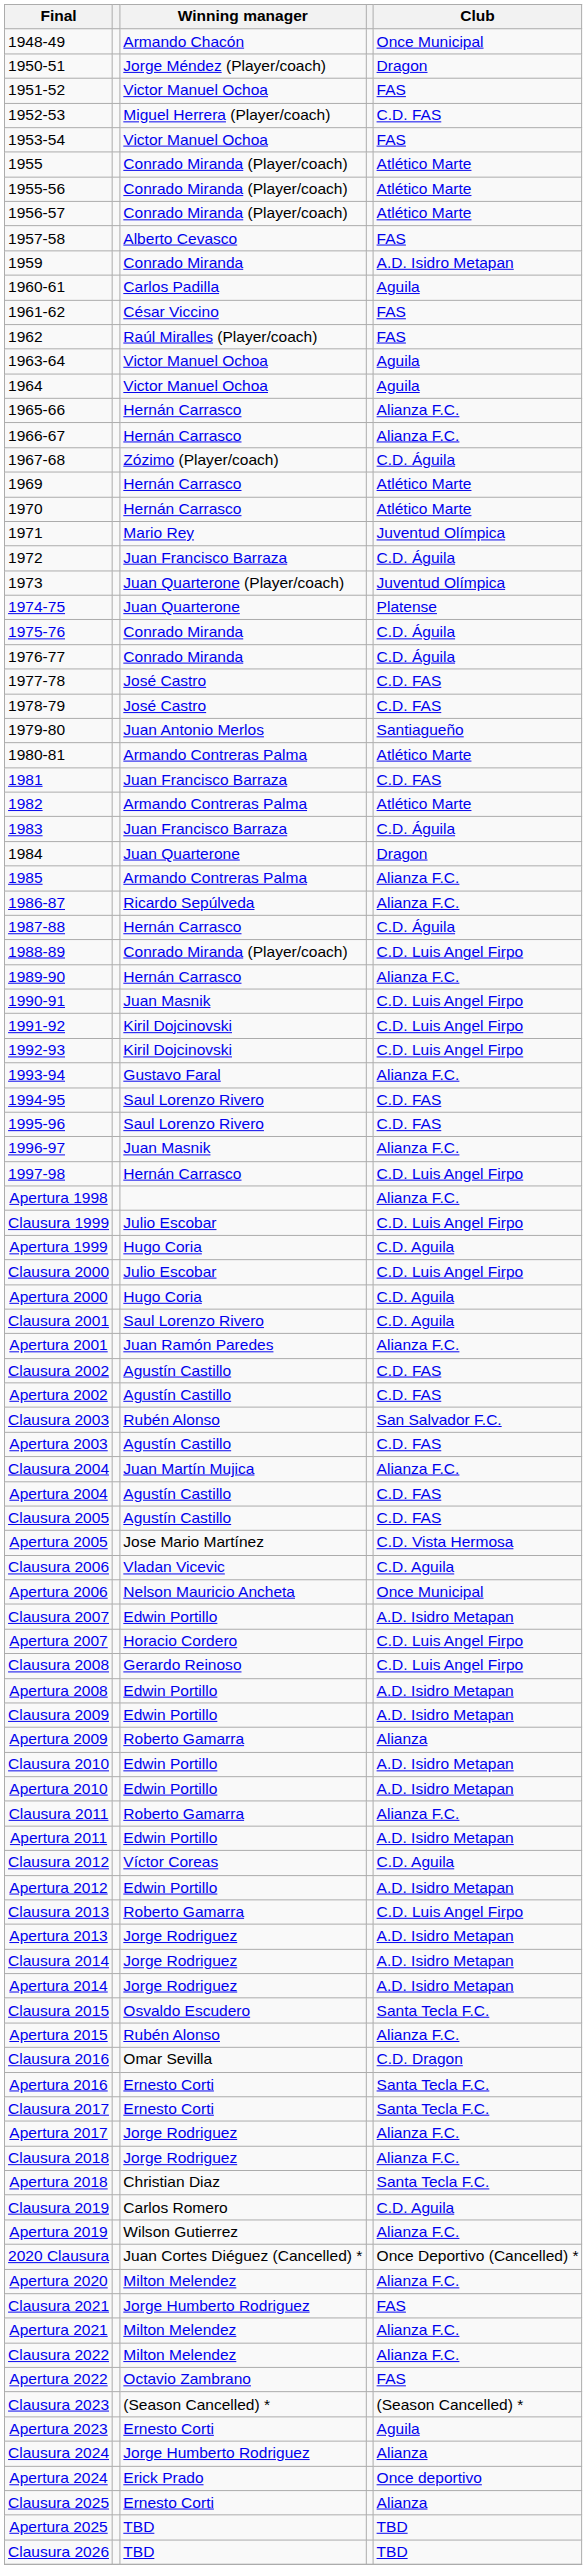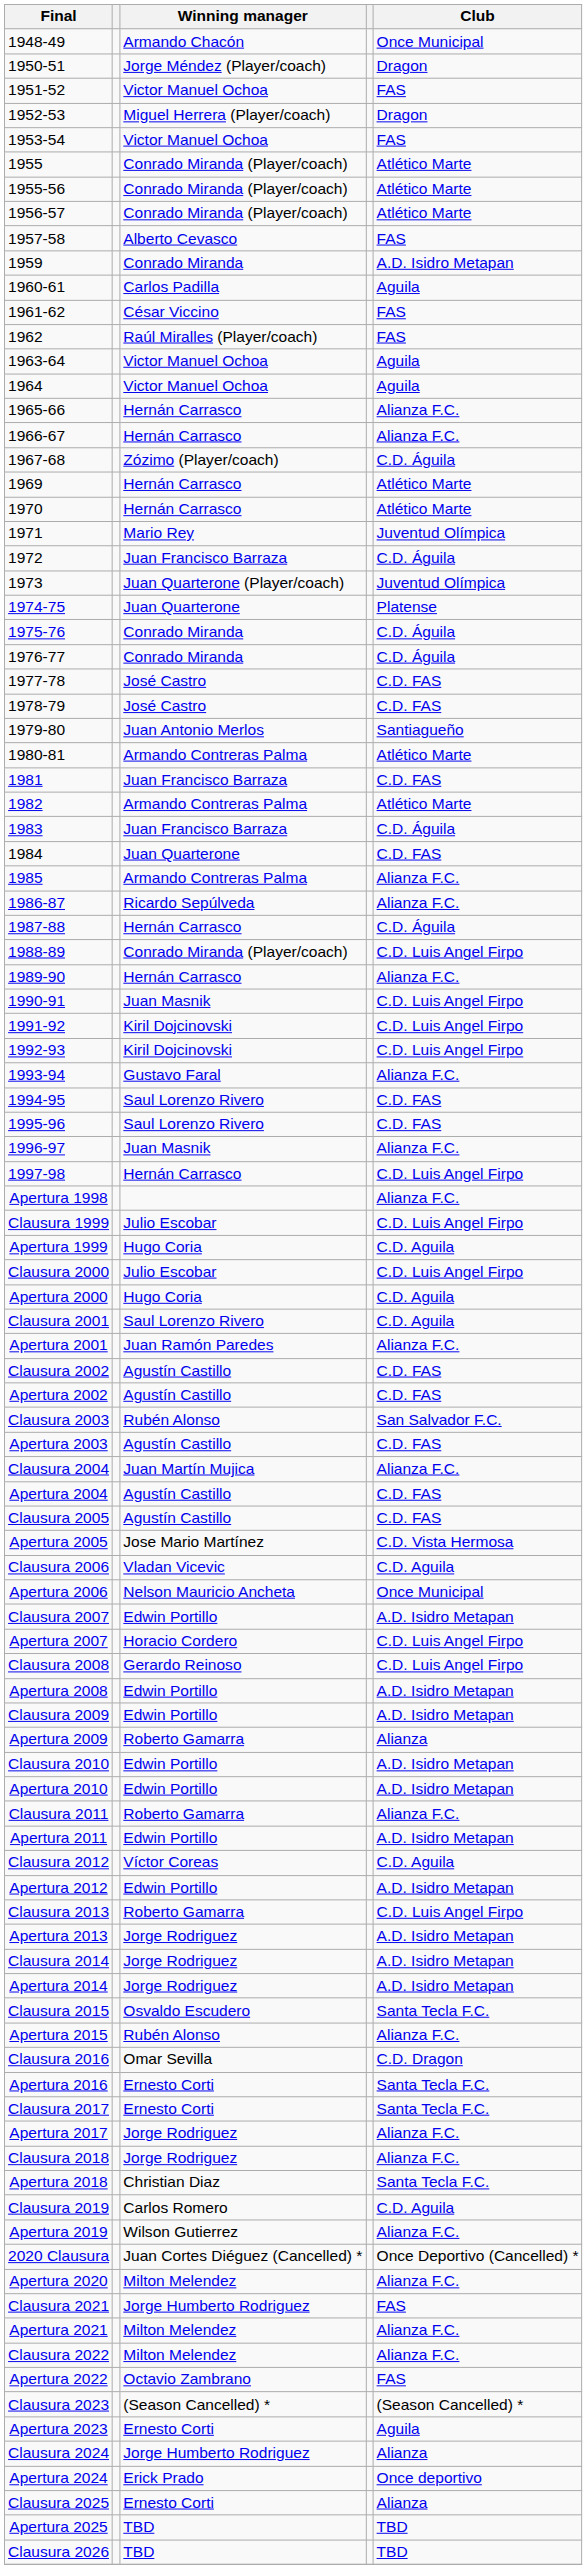 <table class="sortable wikitable">
 <tr>
 <th>Final</th>
 <th></th>
 <th>Winning manager</th>
 <th></th>
 <th>Club</th>
 </tr>
 <tr>
 <td>1948-49</td>
 <td></td>
 <td><a href='#'>Armando Chacón</a></td>
 <td></td>
 <td><a href='#'>Once Municipal</a></td>
 </tr>
 <tr>
 <td>1950-51</td>
 <td></td>
 <td><a href='#'>Jorge Méndez</a> (Player/coach)</td>
 <td></td>
 <td><a href='#'>Dragon</a></td>
 </tr>
 <tr>
 <td>1951-52</td>
 <td></td>
 <td><a href='#'>Victor Manuel Ochoa</a></td>
 <td></td>
 <td><a href='#'>FAS</a></td>
 </tr>
 <tr>
 <td>1952-53</td>
 <td></td>
 <td><a href='#'>Miguel Herrera</a>  (Player/coach)</td>
 <td></td>
-<td><a href='#'>C.D. FAS</a></td>
+<td><a href='#'>Dragon</a></td>
 </tr>
 <tr>
 <td>1953-54</td>
 <td></td>
 <td><a href='#'>Victor Manuel Ochoa</a></td>
 <td></td>
 <td><a href='#'>FAS</a></td>
 </tr>
 <tr>
 <td>1955</td>
 <td></td>
 <td><a href='#'>Conrado Miranda</a>  (Player/coach)</td>
 <td></td>
 <td><a href='#'>Atlético Marte</a></td>
 </tr>
 <tr>
 <td>1955-56</td>
 <td></td>
 <td><a href='#'>Conrado Miranda</a>  (Player/coach)</td>
 <td></td>
 <td><a href='#'>Atlético Marte</a></td>
 </tr>
 <tr>
 <td>1956-57</td>
 <td></td>
 <td><a href='#'>Conrado Miranda</a>  (Player/coach)</td>
 <td></td>
 <td><a href='#'>Atlético Marte</a></td>
 </tr>
 <tr>
 <td>1957-58</td>
 <td></td>
 <td><a href='#'>Alberto Cevasco</a></td>
 <td></td>
 <td><a href='#'>FAS</a></td>
 </tr>
 <tr>
 <td>1959</td>
 <td></td>
 <td><a href='#'>Conrado Miranda</a></td>
 <td></td>
 <td><a href='#'>A.D. Isidro Metapan</a></td>
 </tr>
 <tr>
 <td>1960-61</td>
 <td></td>
 <td><a href='#'>Carlos Padilla</a></td>
 <td></td>
 <td><a href='#'>Aguila</a></td>
 </tr>
 <tr>
 <td>1961-62</td>
 <td></td>
 <td><a href='#'>César Viccino</a></td>
 <td></td>
 <td><a href='#'>FAS</a></td>
 </tr>
 <tr>
 <td>1962</td>
 <td></td>
 <td><a href='#'>Raúl Miralles</a>  (Player/coach)</td>
 <td></td>
 <td><a href='#'>FAS</a></td>
 </tr>
 <tr>
 <td>1963-64</td>
 <td></td>
 <td><a href='#'>Victor Manuel Ochoa</a></td>
 <td></td>
 <td><a href='#'>Aguila</a></td>
 </tr>
 <tr>
 <td>1964</td>
 <td></td>
 <td><a href='#'>Victor Manuel Ochoa</a></td>
 <td></td>
 <td><a href='#'>Aguila</a></td>
 </tr>
 <tr>
 <td>1965-66</td>
 <td></td>
 <td><a href='#'>Hernán Carrasco</a></td>
 <td></td>
 <td><a href='#'>Alianza F.C.</a></td>
 </tr>
 <tr>
 <td>1966-67</td>
 <td></td>
 <td><a href='#'>Hernán Carrasco</a></td>
 <td></td>
 <td><a href='#'>Alianza F.C.</a></td>
 </tr>
 <tr>
 <td>1967-68</td>
 <td></td>
 <td><a href='#'>Zózimo</a>  (Player/coach)</td>
 <td></td>
 <td><a href='#'>C.D. Águila</a></td>
 </tr>
 <tr>
 <td>1969</td>
 <td></td>
 <td><a href='#'>Hernán Carrasco</a></td>
 <td></td>
 <td><a href='#'>Atlético Marte</a></td>
 </tr>
 <tr>
 <td>1970</td>
 <td></td>
 <td><a href='#'>Hernán Carrasco</a></td>
 <td></td>
 <td><a href='#'>Atlético Marte</a></td>
 </tr>
 <tr>
 <td>1971</td>
 <td></td>
 <td><a href='#'>Mario Rey</a></td>
 <td></td>
 <td><a href='#'>Juventud Olímpica</a></td>
 </tr>
 <tr>
 <td>1972</td>
 <td></td>
 <td><a href='#'>Juan Francisco Barraza</a></td>
 <td></td>
 <td><a href='#'>C.D. Águila</a></td>
 </tr>
 <tr>
 <td>1973</td>
 <td></td>
 <td><a href='#'>Juan Quarterone</a>  (Player/coach)</td>
 <td></td>
 <td><a href='#'>Juventud Olímpica</a></td>
 </tr>
 <tr>
 <td><a href='#'>1974-75</a></td>
 <td></td>
 <td><a href='#'>Juan Quarterone</a></td>
 <td></td>
 <td><a href='#'>Platense</a></td>
 </tr>
 <tr>
 <td><a href='#'>1975-76</a></td>
 <td></td>
 <td><a href='#'>Conrado Miranda</a></td>
 <td></td>
 <td><a href='#'>C.D. Águila</a></td>
 </tr>
 <tr>
 <td>1976-77</td>
 <td></td>
 <td><a href='#'>Conrado Miranda</a></td>
 <td></td>
 <td><a href='#'>C.D. Águila</a></td>
 </tr>
 <tr>
 <td>1977-78</td>
 <td></td>
 <td><a href='#'>José Castro</a></td>
 <td></td>
 <td><a href='#'>C.D. FAS</a></td>
 </tr>
 <tr>
 <td>1978-79</td>
 <td></td>
 <td><a href='#'>José Castro</a></td>
 <td></td>
 <td><a href='#'>C.D. FAS</a></td>
 </tr>
 <tr>
 <td>1979-80</td>
 <td></td>
 <td><a href='#'>Juan Antonio Merlos</a></td>
 <td></td>
 <td><a href='#'>Santiagueño</a></td>
 </tr>
 <tr>
 <td>1980-81</td>
 <td></td>
 <td><a href='#'>Armando Contreras Palma</a></td>
 <td></td>
 <td><a href='#'>Atlético Marte</a></td>
 </tr>
 <tr>
 <td><a href='#'>1981</a></td>
 <td></td>
 <td><a href='#'>Juan Francisco Barraza</a></td>
 <td></td>
 <td><a href='#'>C.D. FAS</a></td>
 </tr>
 <tr>
 <td><a href='#'>1982</a></td>
 <td></td>
 <td><a href='#'>Armando Contreras Palma</a></td>
 <td></td>
 <td><a href='#'>Atlético Marte</a></td>
 </tr>
 <tr>
 <td><a href='#'>1983</a></td>
 <td></td>
 <td><a href='#'>Juan Francisco Barraza</a></td>
 <td></td>
 <td><a href='#'>C.D. Águila</a></td>
 </tr>
 <tr>
 <td>1984</td>
 <td></td>
 <td><a href='#'>Juan Quarterone</a></td>
 <td></td>
-<td><a href='#'>Dragon</a></td>
+<td><a href='#'>C.D. FAS</a></td>
 </tr>
 <tr>
 <td><a href='#'>1985</a></td>
 <td></td>
 <td><a href='#'>Armando Contreras Palma</a></td>
 <td></td>
 <td><a href='#'>Alianza F.C.</a></td>
 </tr>
 <tr>
 <td><a href='#'>1986-87</a></td>
 <td></td>
 <td><a href='#'>Ricardo Sepúlveda</a></td>
 <td></td>
 <td><a href='#'>Alianza F.C.</a></td>
 </tr>
 <tr>
 <td><a href='#'>1987-88</a></td>
 <td></td>
 <td><a href='#'>Hernán Carrasco</a></td>
 <td></td>
 <td><a href='#'>C.D. Águila</a></td>
 </tr>
 <tr>
 <td><a href='#'>1988-89</a></td>
 <td></td>
 <td><a href='#'>Conrado Miranda</a>  (Player/coach)</td>
 <td></td>
 <td><a href='#'>C.D. Luis Angel Firpo</a></td>
 </tr>
 <tr>
 <td><a href='#'>1989-90</a></td>
 <td></td>
 <td><a href='#'>Hernán Carrasco</a></td>
 <td></td>
 <td><a href='#'>Alianza F.C.</a></td>
 </tr>
 <tr>
 <td><a href='#'>1990-91</a></td>
 <td></td>
 <td><a href='#'>Juan Masnik</a></td>
 <td></td>
 <td><a href='#'>C.D. Luis Angel Firpo</a></td>
 </tr>
 <tr>
 <td><a href='#'>1991-92</a></td>
 <td></td>
 <td><a href='#'>Kiril Dojcinovski</a></td>
 <td></td>
 <td><a href='#'>C.D. Luis Angel Firpo</a></td>
 </tr>
 <tr>
 <td><a href='#'>1992-93</a></td>
 <td></td>
 <td><a href='#'>Kiril Dojcinovski</a></td>
 <td></td>
 <td><a href='#'>C.D. Luis Angel Firpo</a></td>
 </tr>
 <tr>
 <td><a href='#'>1993-94</a></td>
 <td></td>
 <td><a href='#'>Gustavo Faral</a></td>
 <td></td>
 <td><a href='#'>Alianza F.C.</a></td>
 </tr>
 <tr>
 <td><a href='#'>1994-95</a></td>
 <td></td>
 <td><a href='#'>Saul Lorenzo Rivero</a></td>
 <td></td>
 <td><a href='#'>C.D. FAS</a></td>
 </tr>
 <tr>
 <td><a href='#'>1995-96</a></td>
 <td></td>
 <td><a href='#'>Saul Lorenzo Rivero</a></td>
 <td></td>
 <td><a href='#'>C.D. FAS</a></td>
 </tr>
 <tr>
 <td><a href='#'>1996-97</a></td>
 <td></td>
 <td><a href='#'>Juan Masnik</a></td>
 <td></td>
 <td><a href='#'>Alianza F.C.</a></td>
 </tr>
 <tr>
 <td><a href='#'>1997-98</a></td>
 <td></td>
 <td><a href='#'>Hernán Carrasco</a></td>
 <td></td>
 <td><a href='#'>C.D. Luis Angel Firpo</a></td>
 </tr>
 <tr>
 <td align=center><a href='#'>Apertura 1998</a></td>
 <td></td>
 <td></td>
 <td></td>
 <td><a href='#'>Alianza F.C.</a></td>
 </tr>
 <tr>
 <td align=center><a href='#'>Clausura 1999</a></td>
 <td></td>
 <td><a href='#'>Julio Escobar</a></td>
 <td></td>
 <td><a href='#'>C.D. Luis Angel Firpo</a></td>
 </tr>
 <tr>
 <td align=center><a href='#'>Apertura 1999</a></td>
 <td></td>
 <td><a href='#'>Hugo Coria</a></td>
 <td></td>
 <td><a href='#'>C.D. Aguila</a></td>
 </tr>
 <tr>
 <td align=center><a href='#'>Clausura 2000</a></td>
 <td></td>
 <td><a href='#'>Julio Escobar</a></td>
 <td></td>
 <td><a href='#'>C.D. Luis Angel Firpo</a></td>
 </tr>
 <tr>
 <td align=center><a href='#'>Apertura 2000</a></td>
 <td></td>
 <td><a href='#'>Hugo Coria</a></td>
 <td></td>
 <td><a href='#'>C.D. Aguila</a></td>
 </tr>
 <tr>
 <td align=center><a href='#'>Clausura 2001</a></td>
 <td></td>
 <td><a href='#'>Saul Lorenzo Rivero</a></td>
 <td></td>
 <td><a href='#'>C.D. Aguila</a></td>
 </tr>
 <tr>
 <td align=center><a href='#'>Apertura 2001</a></td>
 <td></td>
 <td><a href='#'>Juan Ramón Paredes</a></td>
 <td></td>
 <td><a href='#'>Alianza F.C.</a></td>
 </tr>
 <tr>
 <td align=center><a href='#'>Clausura 2002</a></td>
 <td></td>
 <td><a href='#'>Agustín Castillo</a></td>
 <td></td>
 <td><a href='#'>C.D. FAS</a></td>
 </tr>
 <tr>
 <td align=center><a href='#'>Apertura 2002</a></td>
 <td></td>
 <td><a href='#'>Agustín Castillo</a></td>
 <td></td>
 <td><a href='#'>C.D. FAS</a></td>
 </tr>
 <tr>
 <td align=center><a href='#'>Clausura 2003</a></td>
 <td></td>
 <td><a href='#'>Rubén Alonso</a></td>
 <td></td>
 <td><a href='#'>San Salvador F.C.</a></td>
 </tr>
 <tr>
 <td align=center><a href='#'>Apertura 2003</a></td>
 <td></td>
 <td><a href='#'>Agustín Castillo</a></td>
 <td></td>
 <td><a href='#'>C.D. FAS</a></td>
 </tr>
 <tr>
 <td align=center><a href='#'>Clausura 2004</a></td>
 <td></td>
 <td><a href='#'>Juan Martín Mujica</a></td>
 <td></td>
 <td><a href='#'>Alianza F.C.</a></td>
 </tr>
 <tr>
 <td align=center><a href='#'>Apertura 2004</a></td>
 <td></td>
 <td><a href='#'>Agustín Castillo</a></td>
 <td></td>
 <td><a href='#'>C.D. FAS</a></td>
 </tr>
 <tr>
 <td align=center><a href='#'>Clausura 2005</a></td>
 <td></td>
 <td><a href='#'>Agustín Castillo</a></td>
 <td></td>
 <td><a href='#'>C.D. FAS</a></td>
 </tr>
 <tr>
 <td align=center><a href='#'>Apertura 2005</a></td>
 <td></td>
 <td>Jose Mario Martínez</td>
 <td></td>
 <td><a href='#'>C.D. Vista Hermosa</a></td>
 </tr>
 <tr>
 <td align=center><a href='#'>Clausura 2006</a></td>
 <td></td>
 <td><a href='#'>Vladan Vicevic</a></td>
 <td></td>
 <td><a href='#'>C.D. Aguila</a></td>
 </tr>
 <tr>
 <td align=center><a href='#'>Apertura 2006</a></td>
 <td></td>
 <td><a href='#'>Nelson Mauricio Ancheta</a></td>
 <td></td>
 <td><a href='#'>Once Municipal</a></td>
 </tr>
 <tr>
 <td align=center><a href='#'>Clausura 2007</a></td>
 <td></td>
 <td><a href='#'>Edwin Portillo</a></td>
 <td></td>
 <td><a href='#'>A.D. Isidro Metapan</a></td>
 </tr>
 <tr>
 <td align=center><a href='#'>Apertura 2007</a></td>
 <td></td>
 <td><a href='#'>Horacio Cordero</a></td>
 <td></td>
 <td><a href='#'>C.D. Luis Angel Firpo</a></td>
 </tr>
 <tr>
 <td align=center><a href='#'>Clausura 2008</a></td>
 <td></td>
 <td><a href='#'>Gerardo Reinoso</a></td>
 <td></td>
 <td><a href='#'>C.D. Luis Angel Firpo</a></td>
 </tr>
 <tr>
 <td align=center><a href='#'>Apertura 2008</a></td>
 <td></td>
 <td><a href='#'>Edwin Portillo</a></td>
 <td></td>
 <td><a href='#'>A.D. Isidro Metapan</a></td>
 </tr>
 <tr>
 <td align=center><a href='#'>Clausura 2009</a></td>
 <td></td>
 <td><a href='#'>Edwin Portillo</a></td>
 <td></td>
 <td><a href='#'>A.D. Isidro Metapan</a></td>
 </tr>
 <tr>
 <td align=center><a href='#'>Apertura 2009</a></td>
 <td></td>
 <td><a href='#'>Roberto Gamarra</a></td>
 <td></td>
 <td><a href='#'>Alianza</a></td>
 </tr>
 <tr>
 <td align=center><a href='#'>Clausura 2010</a></td>
 <td></td>
 <td><a href='#'>Edwin Portillo</a></td>
 <td></td>
 <td><a href='#'>A.D. Isidro Metapan</a></td>
 </tr>
 <tr>
 <td align=center><a href='#'>Apertura 2010</a></td>
 <td></td>
 <td><a href='#'>Edwin Portillo</a></td>
 <td></td>
 <td><a href='#'>A.D. Isidro Metapan</a></td>
 </tr>
 <tr>
 <td align=center><a href='#'>Clausura 2011</a></td>
 <td></td>
 <td><a href='#'>Roberto Gamarra</a></td>
 <td></td>
 <td><a href='#'>Alianza F.C.</a></td>
 </tr>
 <tr>
 <td align=center><a href='#'>Apertura 2011</a></td>
 <td></td>
 <td><a href='#'>Edwin Portillo</a></td>
 <td></td>
 <td><a href='#'>A.D. Isidro Metapan</a></td>
 </tr>
 <tr>
 <td align=center><a href='#'>Clausura 2012</a></td>
 <td></td>
 <td><a href='#'>Víctor Coreas</a></td>
 <td></td>
 <td><a href='#'>C.D. Aguila</a></td>
 </tr>
 <tr>
 <td align=center><a href='#'>Apertura 2012</a></td>
 <td></td>
 <td><a href='#'>Edwin Portillo</a></td>
 <td></td>
 <td><a href='#'>A.D. Isidro Metapan</a></td>
 </tr>
 <tr>
 <td align=center><a href='#'>Clausura 2013</a></td>
 <td></td>
 <td><a href='#'>Roberto Gamarra</a></td>
 <td></td>
 <td><a href='#'>C.D. Luis Angel Firpo</a></td>
 </tr>
 <tr>
 <td align=center><a href='#'>Apertura 2013</a></td>
 <td></td>
 <td><a href='#'>Jorge Rodriguez</a></td>
 <td></td>
 <td><a href='#'>A.D. Isidro Metapan</a></td>
 </tr>
 <tr>
 <td align=center><a href='#'>Clausura 2014</a></td>
 <td></td>
 <td><a href='#'>Jorge Rodriguez</a></td>
 <td></td>
 <td><a href='#'>A.D. Isidro Metapan</a></td>
 </tr>
 <tr>
 <td align=center><a href='#'>Apertura 2014</a></td>
 <td></td>
 <td><a href='#'>Jorge Rodriguez</a></td>
 <td></td>
 <td><a href='#'>A.D. Isidro Metapan</a></td>
 </tr>
 <tr>
 <td align=center><a href='#'>Clausura 2015</a></td>
 <td></td>
 <td><a href='#'>Osvaldo Escudero</a></td>
 <td></td>
 <td><a href='#'>Santa Tecla F.C.</a></td>
 </tr>
 <tr>
 <td align=center><a href='#'>Apertura 2015</a></td>
 <td></td>
 <td><a href='#'>Rubén Alonso</a></td>
 <td></td>
 <td><a href='#'>Alianza F.C.</a></td>
 </tr>
 <tr>
 <td align=center><a href='#'>Clausura 2016</a></td>
 <td></td>
 <td>Omar Sevilla</td>
 <td></td>
 <td><a href='#'>C.D. Dragon</a></td>
 </tr>
 <tr>
 <td align=center><a href='#'>Apertura 2016</a></td>
 <td></td>
 <td><a href='#'>Ernesto Corti</a></td>
 <td></td>
 <td><a href='#'>Santa Tecla F.C.</a></td>
 </tr>
 <tr>
 <td align=center><a href='#'>Clausura 2017</a></td>
 <td></td>
 <td><a href='#'>Ernesto Corti</a></td>
 <td></td>
 <td><a href='#'>Santa Tecla F.C.</a></td>
 </tr>
 <tr>
 <td align=center><a href='#'>Apertura 2017</a></td>
 <td></td>
 <td><a href='#'>Jorge Rodriguez</a></td>
 <td></td>
 <td><a href='#'>Alianza F.C.</a></td>
 </tr>
 <tr>
 <td align=center><a href='#'>Clausura 2018</a></td>
 <td></td>
 <td><a href='#'>Jorge Rodriguez</a></td>
 <td></td>
 <td><a href='#'>Alianza F.C.</a></td>
 </tr>
 <tr>
 <td align=center><a href='#'>Apertura 2018</a></td>
 <td></td>
 <td>Christian Diaz</td>
 <td></td>
 <td><a href='#'>Santa Tecla F.C.</a></td>
 </tr>
 <tr>
 <td align=center><a href='#'>Clausura 2019</a></td>
 <td></td>
 <td>Carlos Romero</td>
 <td></td>
 <td><a href='#'>C.D. Aguila</a></td>
 </tr>
 <tr>
 <td align=center><a href='#'>Apertura 2019</a></td>
 <td></td>
 <td>Wilson Gutierrez</td>
 <td></td>
 <td><a href='#'>Alianza F.C.</a></td>
 </tr>
 <tr>
 <td align=center><a href='#'>2020 Clausura</a></td>
 <td></td>
 <td>Juan Cortes Diéguez (Cancelled) *</td>
 <td></td>
 <td>Once Deportivo (Cancelled) *</td>
 </tr>
 <tr>
 <td align=center><a href='#'>Apertura 2020</a></td>
 <td></td>
 <td><a href='#'>Milton Melendez</a></td>
 <td></td>
 <td><a href='#'>Alianza F.C.</a></td>
 </tr>
 <tr>
 <td align=center><a href='#'>Clausura 2021</a></td>
 <td></td>
 <td><a href='#'>Jorge Humberto Rodriguez</a></td>
 <td></td>
 <td><a href='#'>FAS</a></td>
 </tr>
 <tr>
 <td align=center><a href='#'>Apertura 2021</a></td>
 <td></td>
 <td><a href='#'>Milton Melendez</a></td>
 <td></td>
 <td><a href='#'>Alianza F.C.</a></td>
 </tr>
 <tr>
 <td align=center><a href='#'>Clausura 2022</a></td>
 <td></td>
 <td><a href='#'>Milton Melendez</a></td>
 <td></td>
 <td><a href='#'>Alianza F.C.</a></td>
 </tr>
 <tr>
 <td align=center><a href='#'>Apertura 2022</a></td>
 <td></td>
 <td><a href='#'>Octavio Zambrano</a></td>
 <td></td>
 <td><a href='#'>FAS</a></td>
 </tr>
 <tr>
 <td align=center><a href='#'>Clausura 2023</a></td>
 <td></td>
 <td>(Season Cancelled) *</td>
 <td></td>
 <td>(Season Cancelled) *</td>
 </tr>
 <tr>
 <td align=center><a href='#'>Apertura 2023</a></td>
 <td></td>
 <td><a href='#'>Ernesto Corti</a>  </td>
 <td></td>
 <td><a href='#'>Aguila</a></td>
 </tr>
 <tr>
 <td align=center><a href='#'>Clausura 2024</a></td>
 <td></td>
 <td><a href='#'>Jorge Humberto Rodriguez</a></td>
 <td></td>
 <td><a href='#'>Alianza</a></td>
 </tr>
 <tr>
 <td align=center><a href='#'>Apertura 2024</a></td>
 <td></td>
 <td><a href='#'>Erick Prado</a>  </td>
 <td></td>
 <td><a href='#'>Once deportivo</a></td>
 </tr>
 <tr>
 <td align=center><a href='#'>Clausura 2025</a></td>
 <td></td>
 <td><a href='#'>Ernesto Corti</a></td>
 <td></td>
 <td><a href='#'>Alianza</a></td>
 </tr>
 <tr>
 <td align=center><a href='#'>Apertura 2025</a></td>
 <td></td>
 <td><a href='#'>TBD</a></td>
 <td></td>
 <td><a href='#'>TBD</a></td>
 </tr>
 <tr>
 <td align=center><a href='#'>Clausura 2026</a></td>
 <td></td>
 <td><a href='#'>TBD</a></td>
 <td></td>
 <td><a href='#'>TBD</a></td>
 </tr>
 <tr>
 </tr>
 </table>
